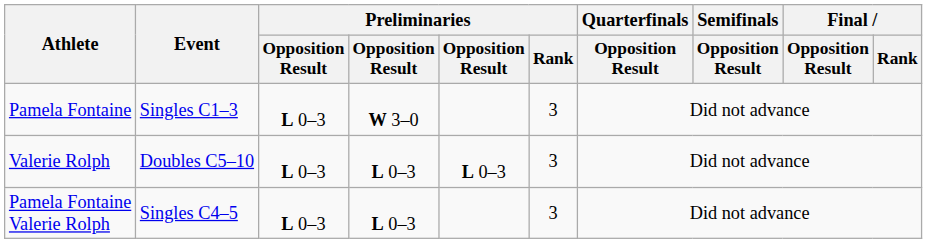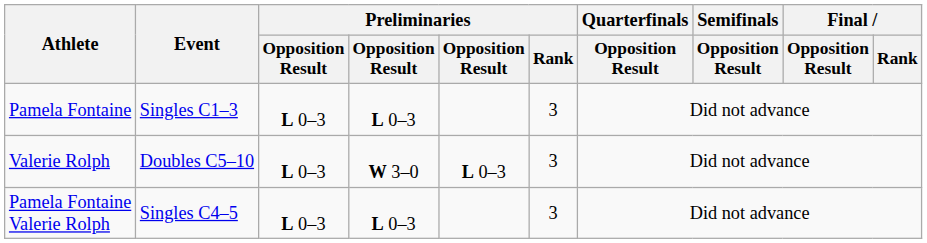 <table class=wikitable style="font-size:90%">
 <tr>
 <th rowspan="2">Athlete</th>
 <th rowspan="2">Event</th>
 <th colspan="4">Preliminaries</th>
 <th>Quarterfinals</th>
 <th>Semifinals</th>
 <th colspan="2">Final / </th>
 </tr>
 <tr style="font-size:95%">
 <th>Opposition<br>Result</th>
 <th>Opposition<br>Result</th>
 <th>Opposition<br>Result</th>
 <th>Rank</th>
 <th>Opposition<br>Result</th>
 <th>Opposition<br>Result</th>
 <th>Opposition<br>Result</th>
 <th>Rank</th>
 </tr>
 <tr align=center>
 <td align=left><a href='#'>Pamela Fontaine</a></td>
 <td align=left><a href='#'>Singles C1–3</a></td>
 <td><br><strong>L</strong> 0–3</td>
-<td><br><strong>W</strong> 3–0</td>
+<td><br><strong>L</strong> 0–3</td>
 <td></td>
 <td>3</td>
 <td colspan=4>Did not advance</td>
 </tr>
 <tr align=center>
 <td align=left><a href='#'>Valerie Rolph</a></td>
 <td align=left><a href='#'>Doubles C5–10</a></td>
 <td><br><strong>L</strong> 0–3</td>
-<td><br><strong>L</strong> 0–3</td>
+<td><br><strong>W</strong> 3–0</td>
 <td><br><strong>L</strong> 0–3</td>
 <td>3</td>
 <td colspan=4>Did not advance</td>
 </tr>
 <tr align=center>
 <td align=left><a href='#'>Pamela Fontaine</a><br><a href='#'>Valerie Rolph</a></td>
 <td align=left><a href='#'>Singles C4–5</a></td>
 <td><br><strong>L</strong> 0–3</td>
 <td><br><strong>L</strong> 0–3</td>
 <td></td>
 <td>3</td>
 <td colspan=4>Did not advance</td>
 </tr>
 </table>
